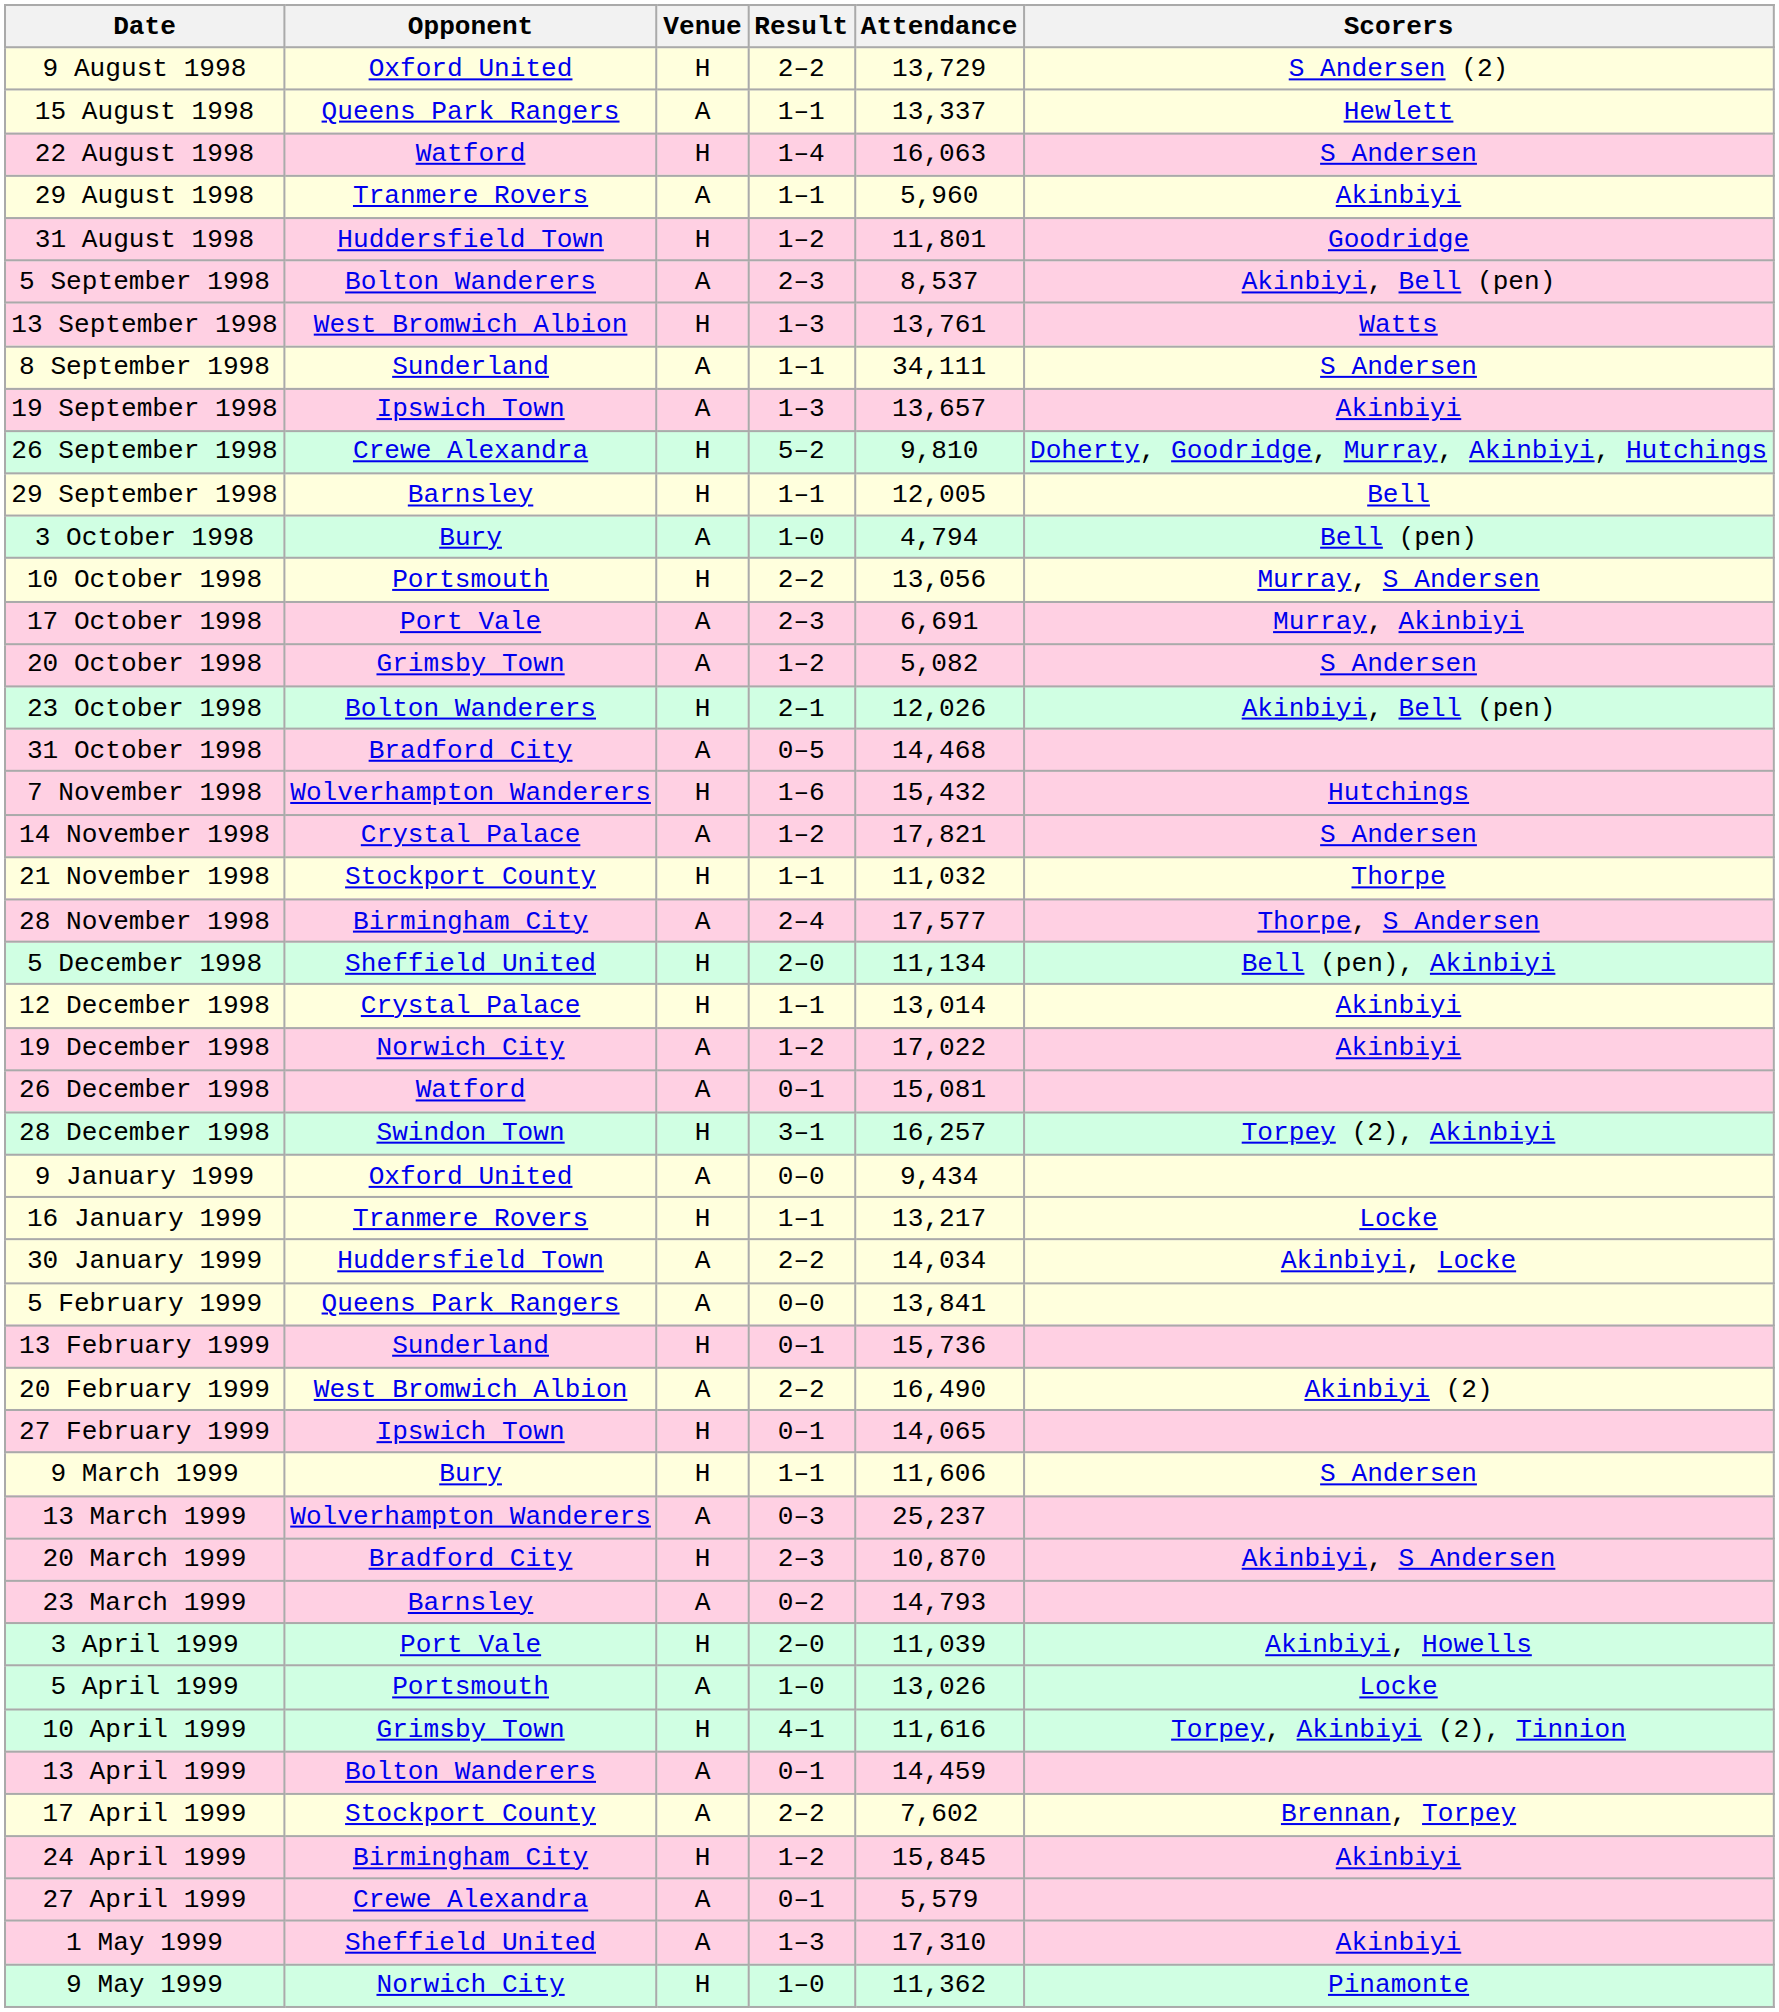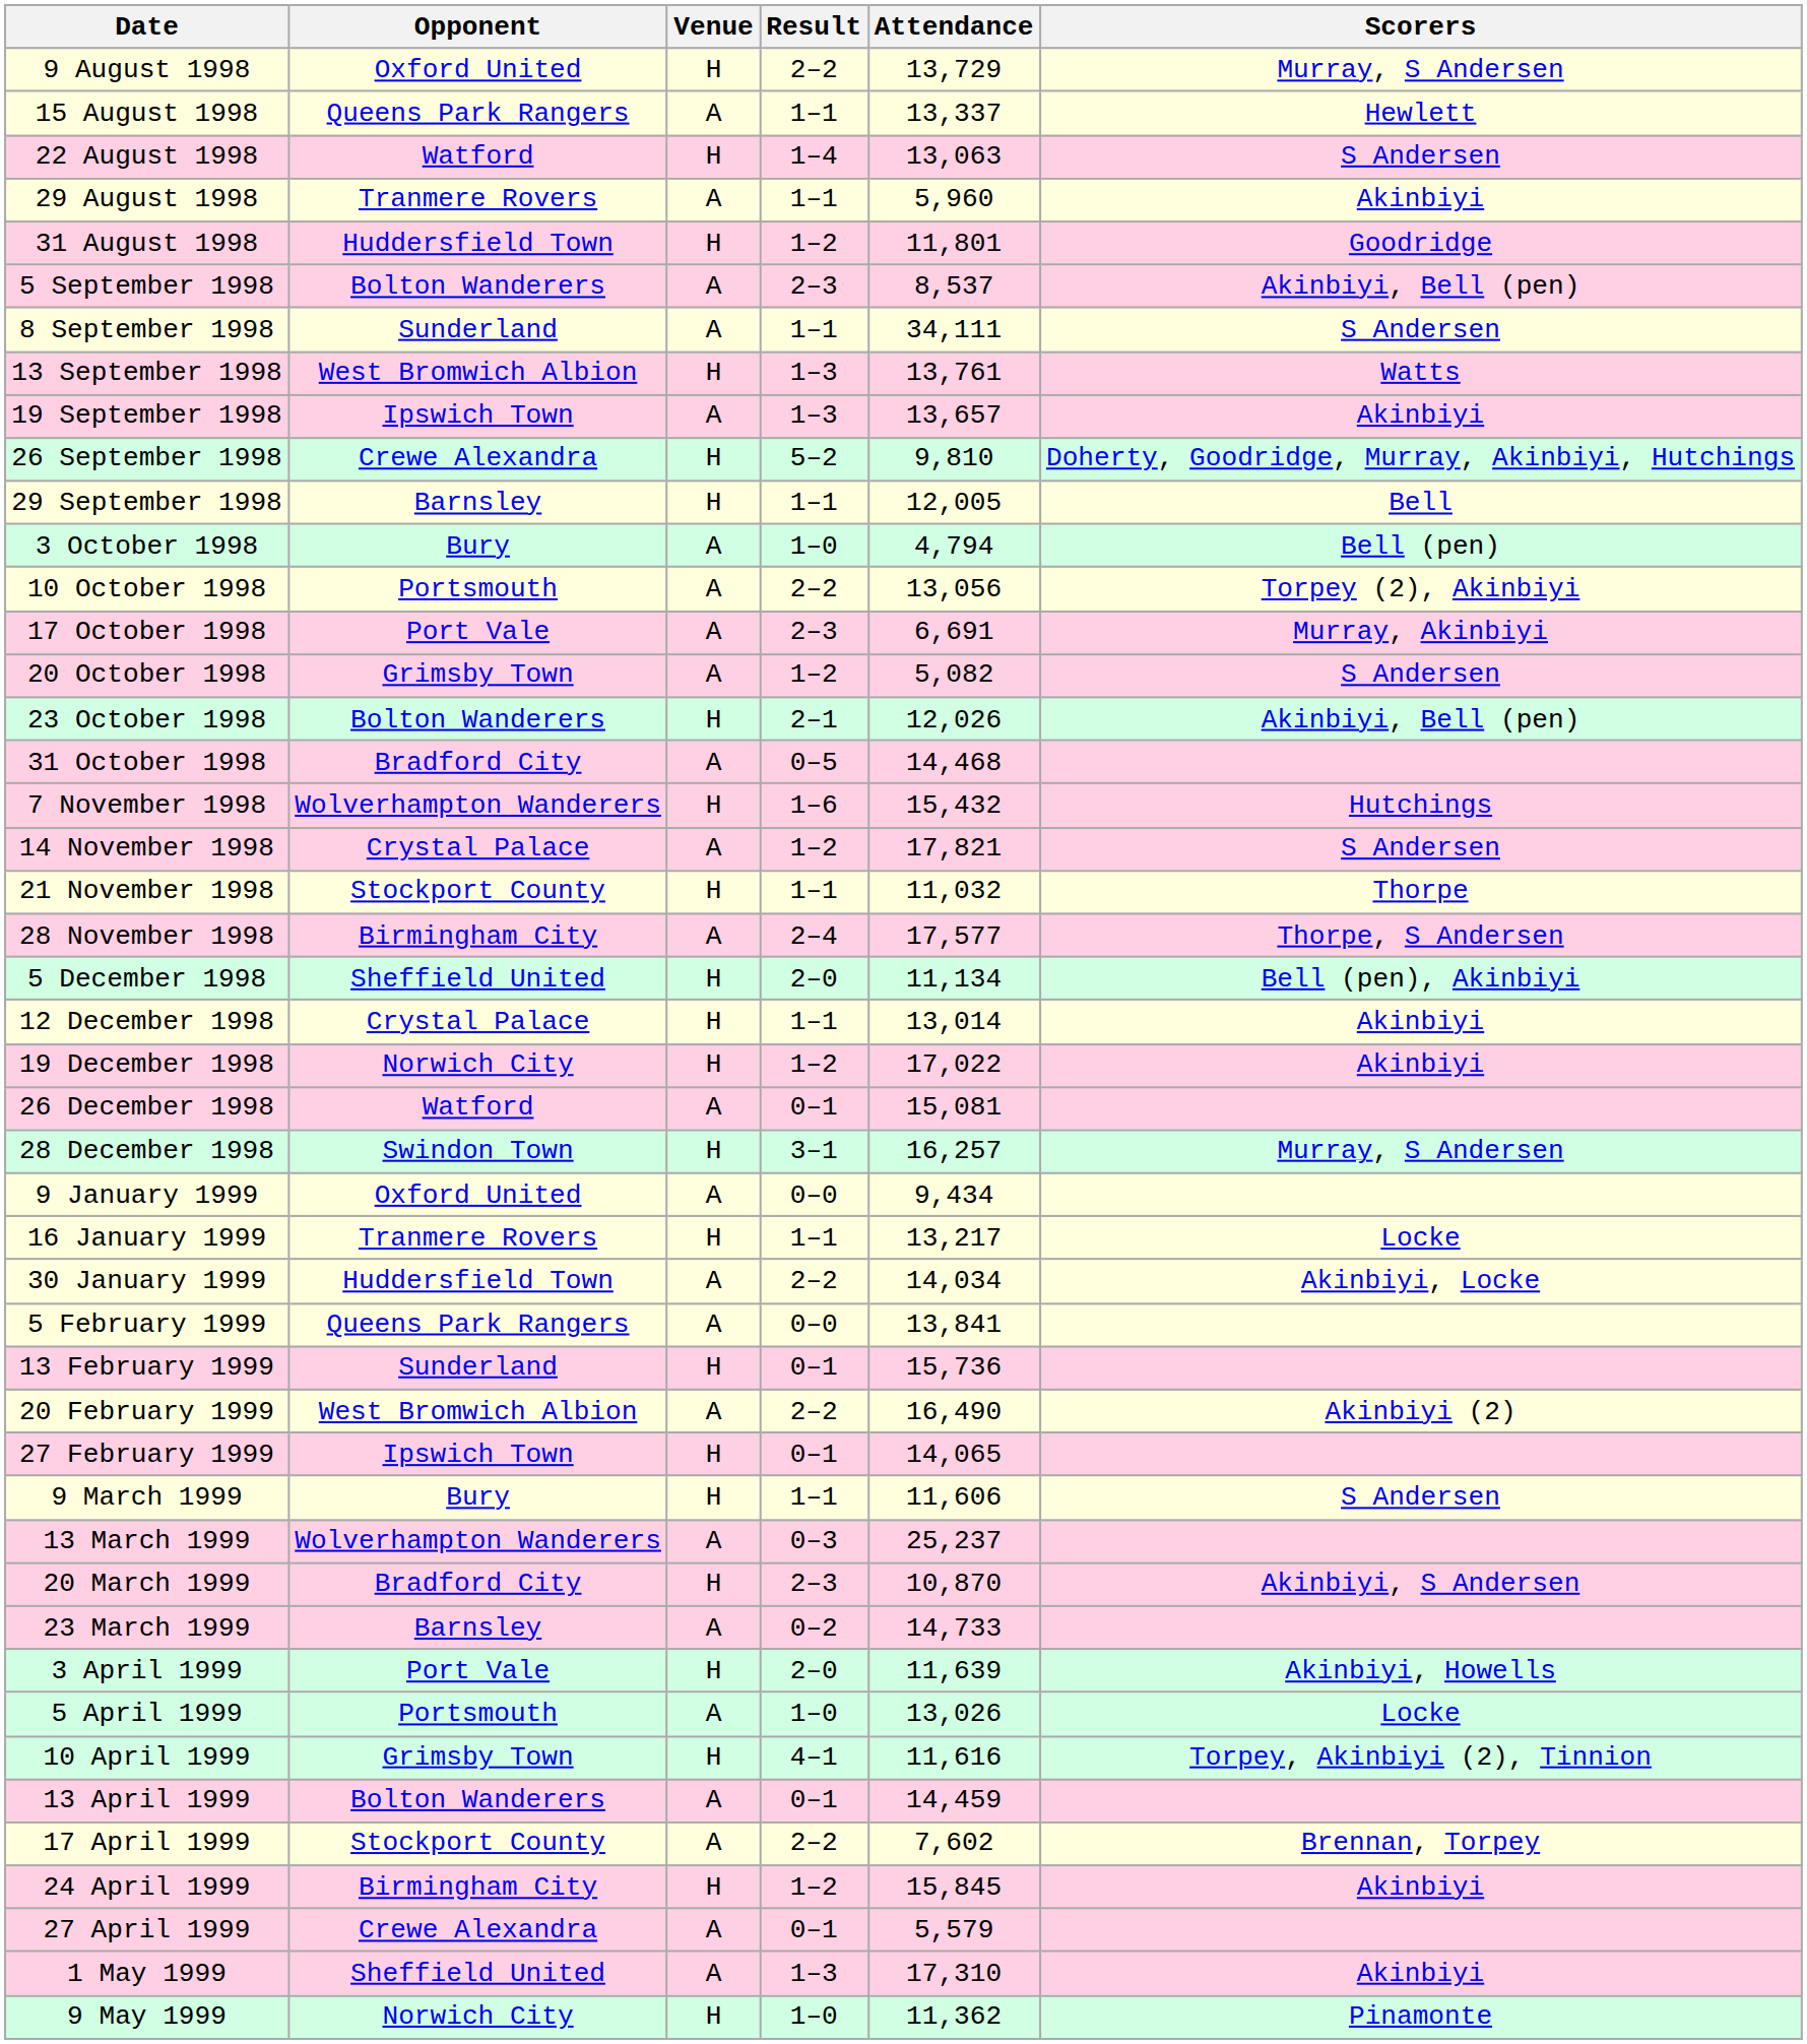 <table class="wikitable sortable" style="text-align:center;">
 <tr>
 <th>Date</th>
 <th>Opponent</th>
 <th>Venue</th>
 <th>Result</th>
 <th>Attendance</th>
 <th>Scorers</th>
 </tr>
 <tr style="background:#ffd;">
 <td>9 August 1998</td>
 <td><a href='#'>Oxford United</a></td>
 <td>H</td>
 <td>2–2</td>
 <td>13,729</td>
-<td><a href='#'>S Andersen</a> (2)</td>
+<td><a href='#'>Murray</a>, <a href='#'>S Andersen</a></td>
 </tr>
 <tr style="background:#ffd;">
 <td>15 August 1998</td>
 <td><a href='#'>Queens Park Rangers</a></td>
 <td>A</td>
 <td>1–1</td>
 <td>13,337</td>
 <td><a href='#'>Hewlett</a></td>
 </tr>
 <tr style="background:#ffd0e3;">
 <td>22 August 1998</td>
 <td><a href='#'>Watford</a></td>
 <td>H</td>
 <td>1–4</td>
-<td>16,063</td>
+<td>13,063</td>
 <td><a href='#'>S Andersen</a></td>
 </tr>
 <tr style="background:#ffd;">
 <td>29 August 1998</td>
 <td><a href='#'>Tranmere Rovers</a></td>
 <td>A</td>
 <td>1–1</td>
 <td>5,960</td>
 <td><a href='#'>Akinbiyi</a></td>
 </tr>
 <tr style="background:#ffd0e3;">
 <td>31 August 1998</td>
 <td><a href='#'>Huddersfield Town</a></td>
 <td>H</td>
 <td>1–2</td>
 <td>11,801</td>
 <td><a href='#'>Goodridge</a></td>
 </tr>
 <tr style="background:#ffd0e3;">
 <td>5 September 1998</td>
 <td><a href='#'>Bolton Wanderers</a></td>
 <td>A</td>
 <td>2–3</td>
 <td>8,537</td>
 <td><a href='#'>Akinbiyi</a>, <a href='#'>Bell</a> (pen)</td>
 </tr>
+<tr style="background:#ffd;">
+<td>8 September 1998</td>
+<td><a href='#'>Sunderland</a></td>
+<td>A</td>
+<td>1–1</td>
+<td>34,111</td>
+<td><a href='#'>S Andersen</a></td>
+</tr>
 <tr style="background:#ffd0e3;">
 <td>13 September 1998</td>
 <td><a href='#'>West Bromwich Albion</a></td>
 <td>H</td>
 <td>1–3</td>
 <td>13,761</td>
 <td><a href='#'>Watts</a></td>
-</tr>
-<tr style="background:#ffd;">
-<td>8 September 1998</td>
-<td><a href='#'>Sunderland</a></td>
-<td>A</td>
-<td>1–1</td>
-<td>34,111</td>
-<td><a href='#'>S Andersen</a></td>
 </tr>
 <tr style="background:#ffd0e3;">
 <td>19 September 1998</td>
 <td><a href='#'>Ipswich Town</a></td>
 <td>A</td>
 <td>1–3</td>
 <td>13,657</td>
 <td><a href='#'>Akinbiyi</a></td>
 </tr>
 <tr style="background:#d0ffe3;">
 <td>26 September 1998</td>
 <td><a href='#'>Crewe Alexandra</a></td>
 <td>H</td>
 <td>5–2</td>
 <td>9,810</td>
 <td><a href='#'>Doherty</a>, <a href='#'>Goodridge</a>, <a href='#'>Murray</a>, <a href='#'>Akinbiyi</a>, <a href='#'>Hutchings</a></td>
 </tr>
 <tr style="background:#ffd;">
 <td>29 September 1998</td>
 <td><a href='#'>Barnsley</a></td>
 <td>H</td>
 <td>1–1</td>
 <td>12,005</td>
 <td><a href='#'>Bell</a></td>
 </tr>
 <tr style="background:#d0ffe3;">
 <td>3 October 1998</td>
 <td><a href='#'>Bury</a></td>
 <td>A</td>
 <td>1–0</td>
 <td>4,794</td>
 <td><a href='#'>Bell</a> (pen)</td>
 </tr>
 <tr style="background:#ffd;">
 <td>10 October 1998</td>
 <td><a href='#'>Portsmouth</a></td>
-<td>H</td>
+<td>A</td>
 <td>2–2</td>
 <td>13,056</td>
-<td><a href='#'>Murray</a>, <a href='#'>S Andersen</a></td>
+<td><a href='#'>Torpey</a> (2), <a href='#'>Akinbiyi</a></td>
 </tr>
 <tr style="background:#ffd0e3;">
 <td>17 October 1998</td>
 <td><a href='#'>Port Vale</a></td>
 <td>A</td>
 <td>2–3</td>
 <td>6,691</td>
 <td><a href='#'>Murray</a>, <a href='#'>Akinbiyi</a></td>
 </tr>
 <tr style="background:#ffd0e3;">
 <td>20 October 1998</td>
 <td><a href='#'>Grimsby Town</a></td>
 <td>A</td>
 <td>1–2</td>
 <td>5,082</td>
 <td><a href='#'>S Andersen</a></td>
 </tr>
 <tr style="background:#d0ffe3;">
 <td>23 October 1998</td>
 <td><a href='#'>Bolton Wanderers</a></td>
 <td>H</td>
 <td>2–1</td>
 <td>12,026</td>
 <td><a href='#'>Akinbiyi</a>, <a href='#'>Bell</a> (pen)</td>
 </tr>
 <tr style="background:#ffd0e3;">
 <td>31 October 1998</td>
 <td><a href='#'>Bradford City</a></td>
 <td>A</td>
 <td>0–5</td>
 <td>14,468</td>
 <td></td>
 </tr>
 <tr style="background:#ffd0e3;">
 <td>7 November 1998</td>
 <td><a href='#'>Wolverhampton Wanderers</a></td>
 <td>H</td>
 <td>1–6</td>
 <td>15,432</td>
 <td><a href='#'>Hutchings</a></td>
 </tr>
 <tr style="background:#ffd0e3;">
 <td>14 November 1998</td>
 <td><a href='#'>Crystal Palace</a></td>
 <td>A</td>
 <td>1–2</td>
 <td>17,821</td>
 <td><a href='#'>S Andersen</a></td>
 </tr>
 <tr style="background:#ffd;">
 <td>21 November 1998</td>
 <td><a href='#'>Stockport County</a></td>
 <td>H</td>
 <td>1–1</td>
 <td>11,032</td>
 <td><a href='#'>Thorpe</a></td>
 </tr>
 <tr style="background:#ffd0e3;">
 <td>28 November 1998</td>
 <td><a href='#'>Birmingham City</a></td>
 <td>A</td>
 <td>2–4</td>
 <td>17,577</td>
 <td><a href='#'>Thorpe</a>, <a href='#'>S Andersen</a></td>
 </tr>
 <tr style="background:#d0ffe3;">
 <td>5 December 1998</td>
 <td><a href='#'>Sheffield United</a></td>
 <td>H</td>
 <td>2–0</td>
 <td>11,134</td>
 <td><a href='#'>Bell</a> (pen), <a href='#'>Akinbiyi</a></td>
 </tr>
 <tr style="background:#ffd;">
 <td>12 December 1998</td>
 <td><a href='#'>Crystal Palace</a></td>
 <td>H</td>
 <td>1–1</td>
 <td>13,014</td>
 <td><a href='#'>Akinbiyi</a></td>
 </tr>
 <tr style="background:#ffd0e3;">
 <td>19 December 1998</td>
 <td><a href='#'>Norwich City</a></td>
-<td>A</td>
+<td>H</td>
 <td>1–2</td>
 <td>17,022</td>
 <td><a href='#'>Akinbiyi</a></td>
 </tr>
 <tr style="background:#ffd0e3;">
 <td>26 December 1998</td>
 <td><a href='#'>Watford</a></td>
 <td>A</td>
 <td>0–1</td>
 <td>15,081</td>
 <td></td>
 </tr>
 <tr style="background:#d0ffe3;">
 <td>28 December 1998</td>
 <td><a href='#'>Swindon Town</a></td>
 <td>H</td>
 <td>3–1</td>
 <td>16,257</td>
-<td><a href='#'>Torpey</a> (2), <a href='#'>Akinbiyi</a></td>
+<td><a href='#'>Murray</a>, <a href='#'>S Andersen</a></td>
 </tr>
 <tr style="background:#ffd;">
 <td>9 January 1999</td>
 <td><a href='#'>Oxford United</a></td>
 <td>A</td>
 <td>0–0</td>
 <td>9,434</td>
 <td></td>
 </tr>
 <tr style="background:#ffd;">
 <td>16 January 1999</td>
 <td><a href='#'>Tranmere Rovers</a></td>
 <td>H</td>
 <td>1–1</td>
 <td>13,217</td>
 <td><a href='#'>Locke</a></td>
 </tr>
 <tr style="background:#ffd;">
 <td>30 January 1999</td>
 <td><a href='#'>Huddersfield Town</a></td>
 <td>A</td>
 <td>2–2</td>
 <td>14,034</td>
 <td><a href='#'>Akinbiyi</a>, <a href='#'>Locke</a></td>
 </tr>
 <tr style="background:#ffd;">
 <td>5 February 1999</td>
 <td><a href='#'>Queens Park Rangers</a></td>
 <td>A</td>
 <td>0–0</td>
 <td>13,841</td>
 <td></td>
 </tr>
 <tr style="background:#ffd0e3;">
 <td>13 February 1999</td>
 <td><a href='#'>Sunderland</a></td>
 <td>H</td>
 <td>0–1</td>
 <td>15,736</td>
 <td></td>
 </tr>
 <tr style="background:#ffd;">
 <td>20 February 1999</td>
 <td><a href='#'>West Bromwich Albion</a></td>
 <td>A</td>
 <td>2–2</td>
 <td>16,490</td>
 <td><a href='#'>Akinbiyi</a> (2)</td>
 </tr>
 <tr style="background:#ffd0e3;">
 <td>27 February 1999</td>
 <td><a href='#'>Ipswich Town</a></td>
 <td>H</td>
 <td>0–1</td>
 <td>14,065</td>
 <td></td>
 </tr>
 <tr style="background:#ffd;">
 <td>9 March 1999</td>
 <td><a href='#'>Bury</a></td>
 <td>H</td>
 <td>1–1</td>
 <td>11,606</td>
 <td><a href='#'>S Andersen</a></td>
 </tr>
 <tr style="background:#ffd0e3;">
 <td>13 March 1999</td>
 <td><a href='#'>Wolverhampton Wanderers</a></td>
 <td>A</td>
 <td>0–3</td>
 <td>25,237</td>
 <td></td>
 </tr>
 <tr style="background:#ffd0e3;">
 <td>20 March 1999</td>
 <td><a href='#'>Bradford City</a></td>
 <td>H</td>
 <td>2–3</td>
 <td>10,870</td>
 <td><a href='#'>Akinbiyi</a>, <a href='#'>S Andersen</a></td>
 </tr>
 <tr style="background:#ffd0e3;">
 <td>23 March 1999</td>
 <td><a href='#'>Barnsley</a></td>
 <td>A</td>
 <td>0–2</td>
-<td>14,793</td>
+<td>14,733</td>
 <td></td>
 </tr>
 <tr style="background:#d0ffe3;">
 <td>3 April 1999</td>
 <td><a href='#'>Port Vale</a></td>
 <td>H</td>
 <td>2–0</td>
-<td>11,039</td>
+<td>11,639</td>
 <td><a href='#'>Akinbiyi</a>, <a href='#'>Howells</a></td>
 </tr>
 <tr style="background:#d0ffe3;">
 <td>5 April 1999</td>
 <td><a href='#'>Portsmouth</a></td>
 <td>A</td>
 <td>1–0</td>
 <td>13,026</td>
 <td><a href='#'>Locke</a></td>
 </tr>
 <tr style="background:#d0ffe3;">
 <td>10 April 1999</td>
 <td><a href='#'>Grimsby Town</a></td>
 <td>H</td>
 <td>4–1</td>
 <td>11,616</td>
 <td><a href='#'>Torpey</a>, <a href='#'>Akinbiyi</a> (2), <a href='#'>Tinnion</a></td>
 </tr>
 <tr style="background:#ffd0e3;">
 <td>13 April 1999</td>
 <td><a href='#'>Bolton Wanderers</a></td>
 <td>A</td>
 <td>0–1</td>
 <td>14,459</td>
 <td></td>
 </tr>
 <tr style="background:#ffd;">
 <td>17 April 1999</td>
 <td><a href='#'>Stockport County</a></td>
 <td>A</td>
 <td>2–2</td>
 <td>7,602</td>
 <td><a href='#'>Brennan</a>, <a href='#'>Torpey</a></td>
 </tr>
 <tr style="background:#ffd0e3;">
 <td>24 April 1999</td>
 <td><a href='#'>Birmingham City</a></td>
 <td>H</td>
 <td>1–2</td>
 <td>15,845</td>
 <td><a href='#'>Akinbiyi</a></td>
 </tr>
 <tr style="background:#ffd0e3;">
 <td>27 April 1999</td>
 <td><a href='#'>Crewe Alexandra</a></td>
 <td>A</td>
 <td>0–1</td>
 <td>5,579</td>
 <td></td>
 </tr>
 <tr style="background:#ffd0e3;">
 <td>1 May 1999</td>
 <td><a href='#'>Sheffield United</a></td>
 <td>A</td>
 <td>1–3</td>
 <td>17,310</td>
 <td><a href='#'>Akinbiyi</a></td>
 </tr>
 <tr style="background:#d0ffe3;">
 <td>9 May 1999</td>
 <td><a href='#'>Norwich City</a></td>
 <td>H</td>
 <td>1–0</td>
 <td>11,362</td>
 <td><a href='#'>Pinamonte</a></td>
 </tr>
 </table>
